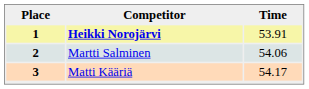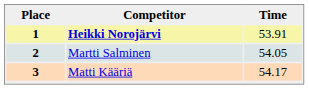 <table style="border-style:solid;border-width:1px;border-color:#808080;background-color:#EFEFEF" cellspacing="2" cellpadding="2" width="380px">
 <tr bgcolor="#EFEFEF">
 <th align=center>Place</th>
 <th align=center>Competitor</th>
 <th align=center>Time</th>
 </tr>
 <tr align="center" valign="top" bgcolor="#F7F6A8">
 <th>1</th>
 <td align="left"><strong> <a href='#'>Heikki Norojärvi</a></strong></td>
 <td align="center">53.91</td>
 </tr>
 <tr align="center" valign="top" bgcolor="#DCE5E5">
 <th>2</th>
 <td align="left"> <a href='#'>Martti Salminen</a></td>
-<td align="center">54.06</td>
+<td align="center">54.05</td>
 </tr>
 <tr align="center" valign="top" bgcolor="#FFDAB9">
 <th>3</th>
 <td align="left"> <a href='#'>Matti Kääriä</a></td>
 <td align="center">54.17</td>
 </tr>
 <tr align="center" valign="top" bgcolor="#FFFFFF">
 </tr>
 </table>
